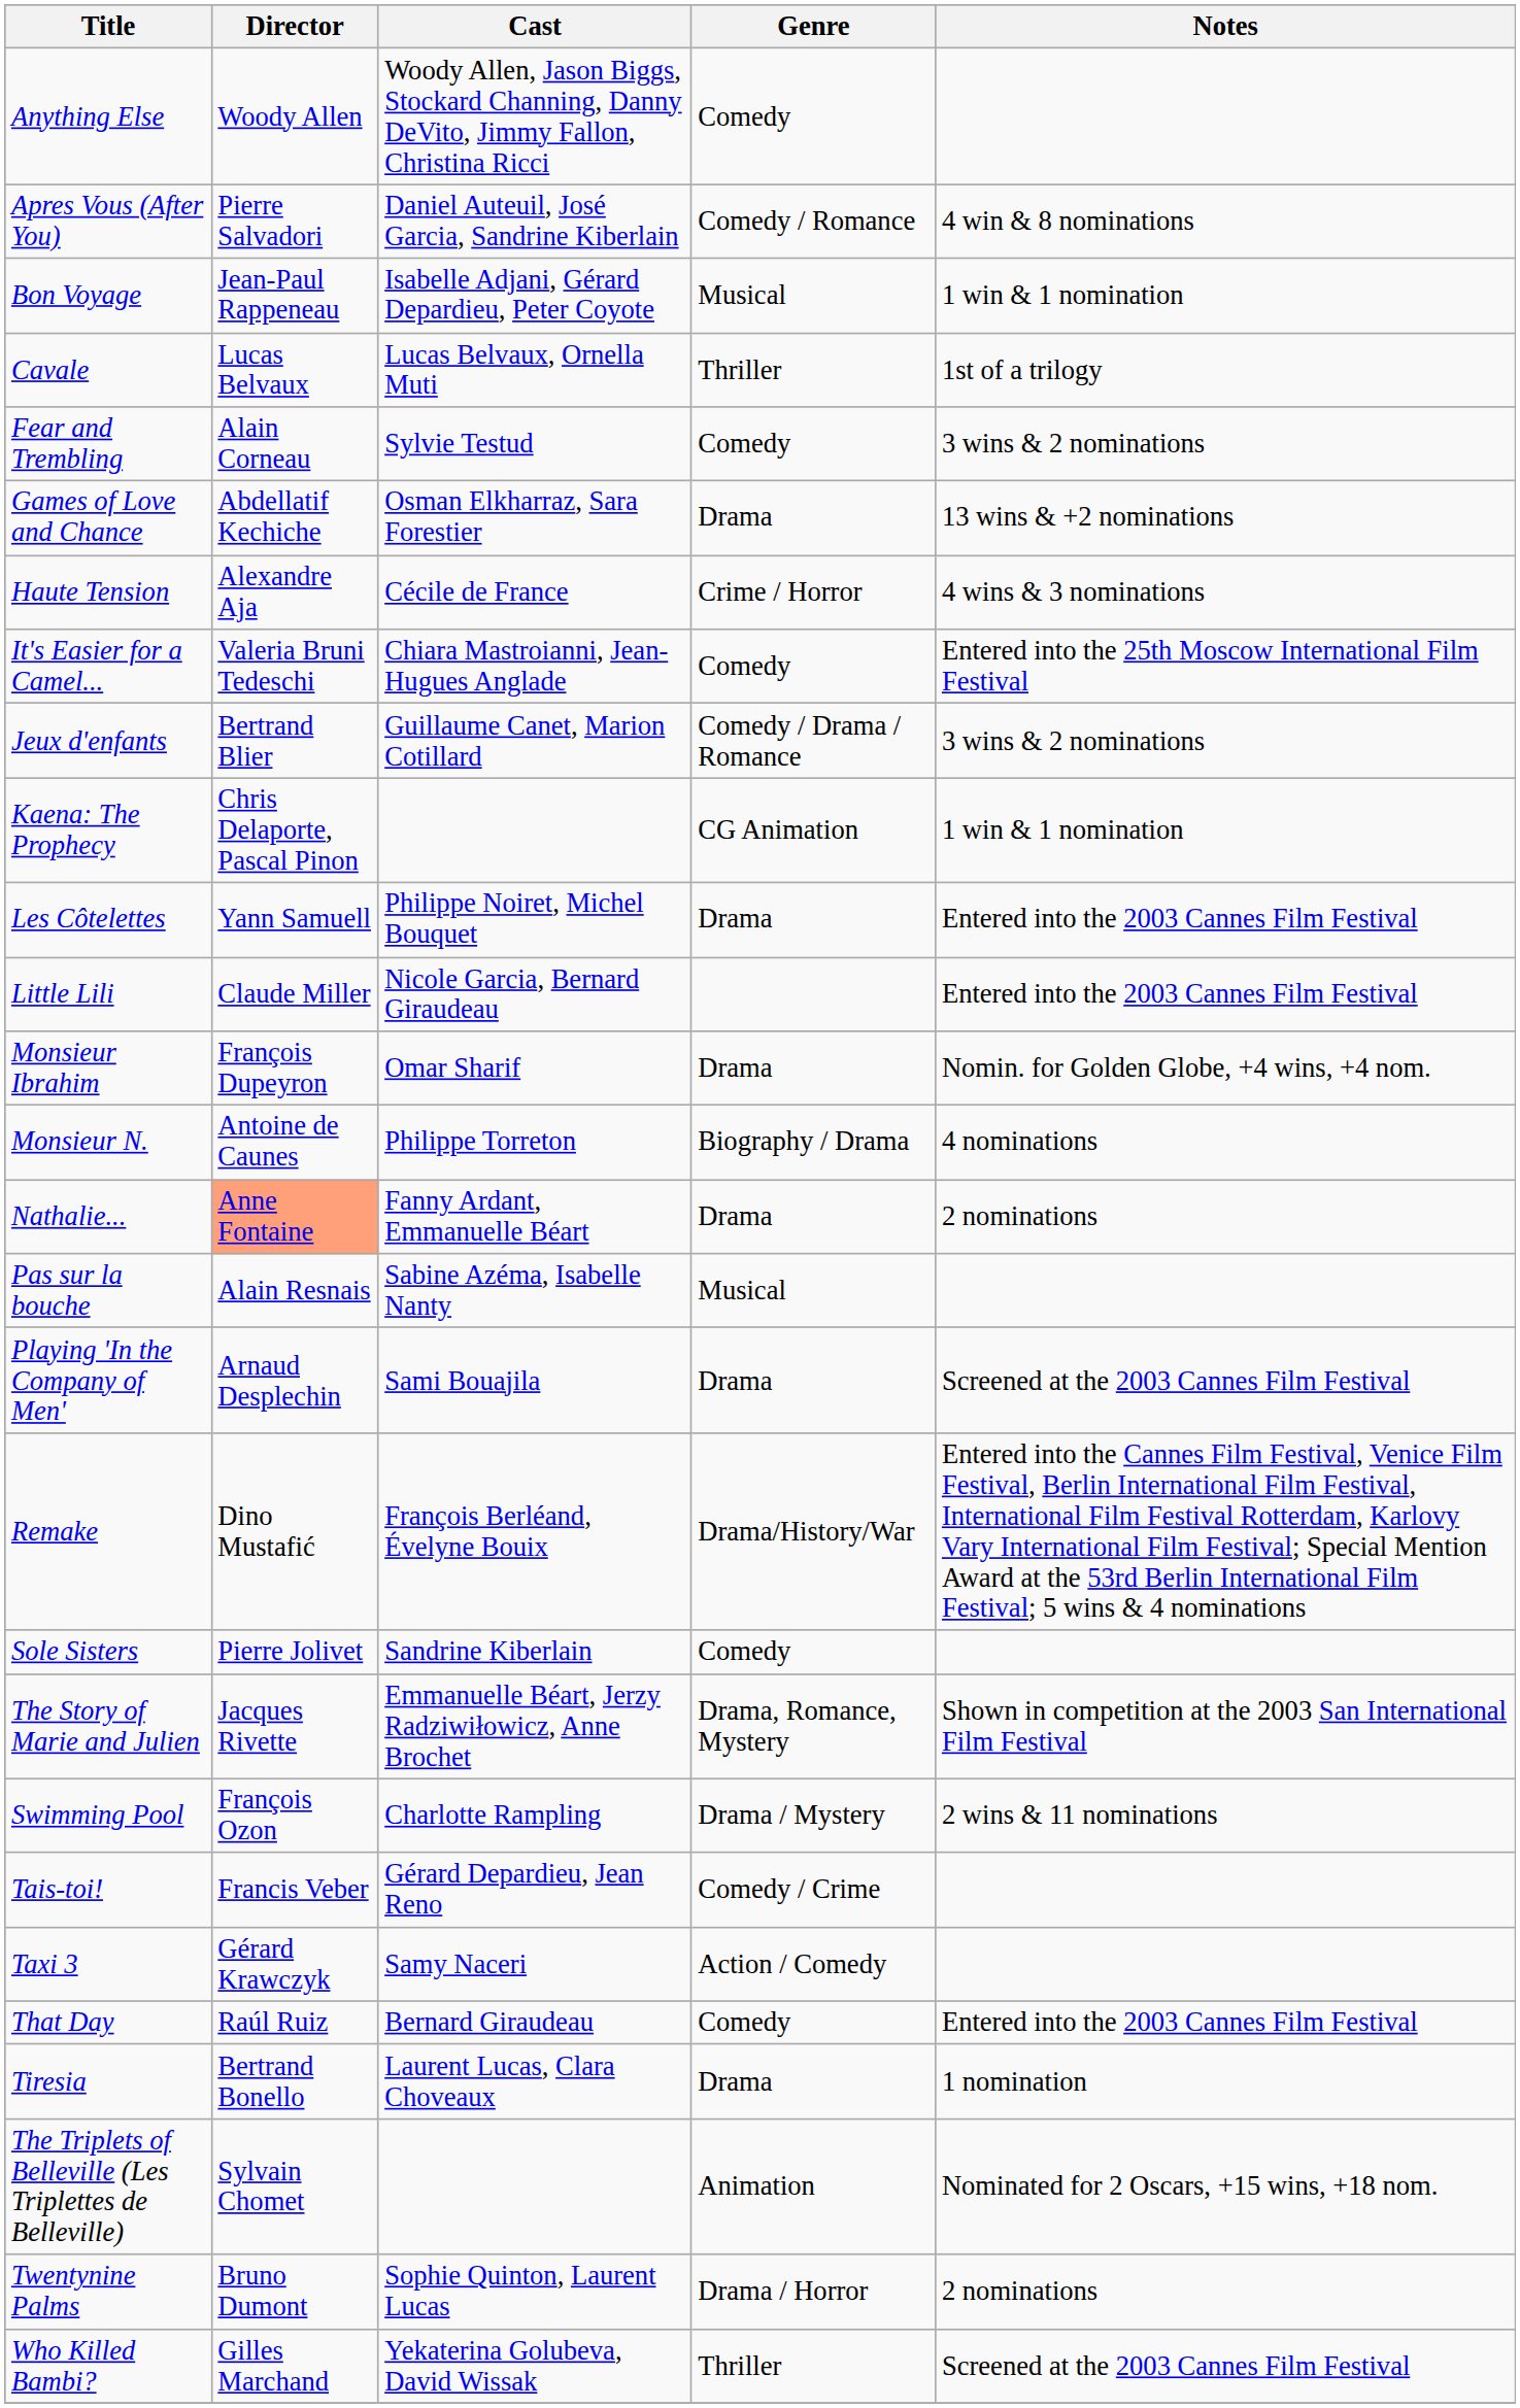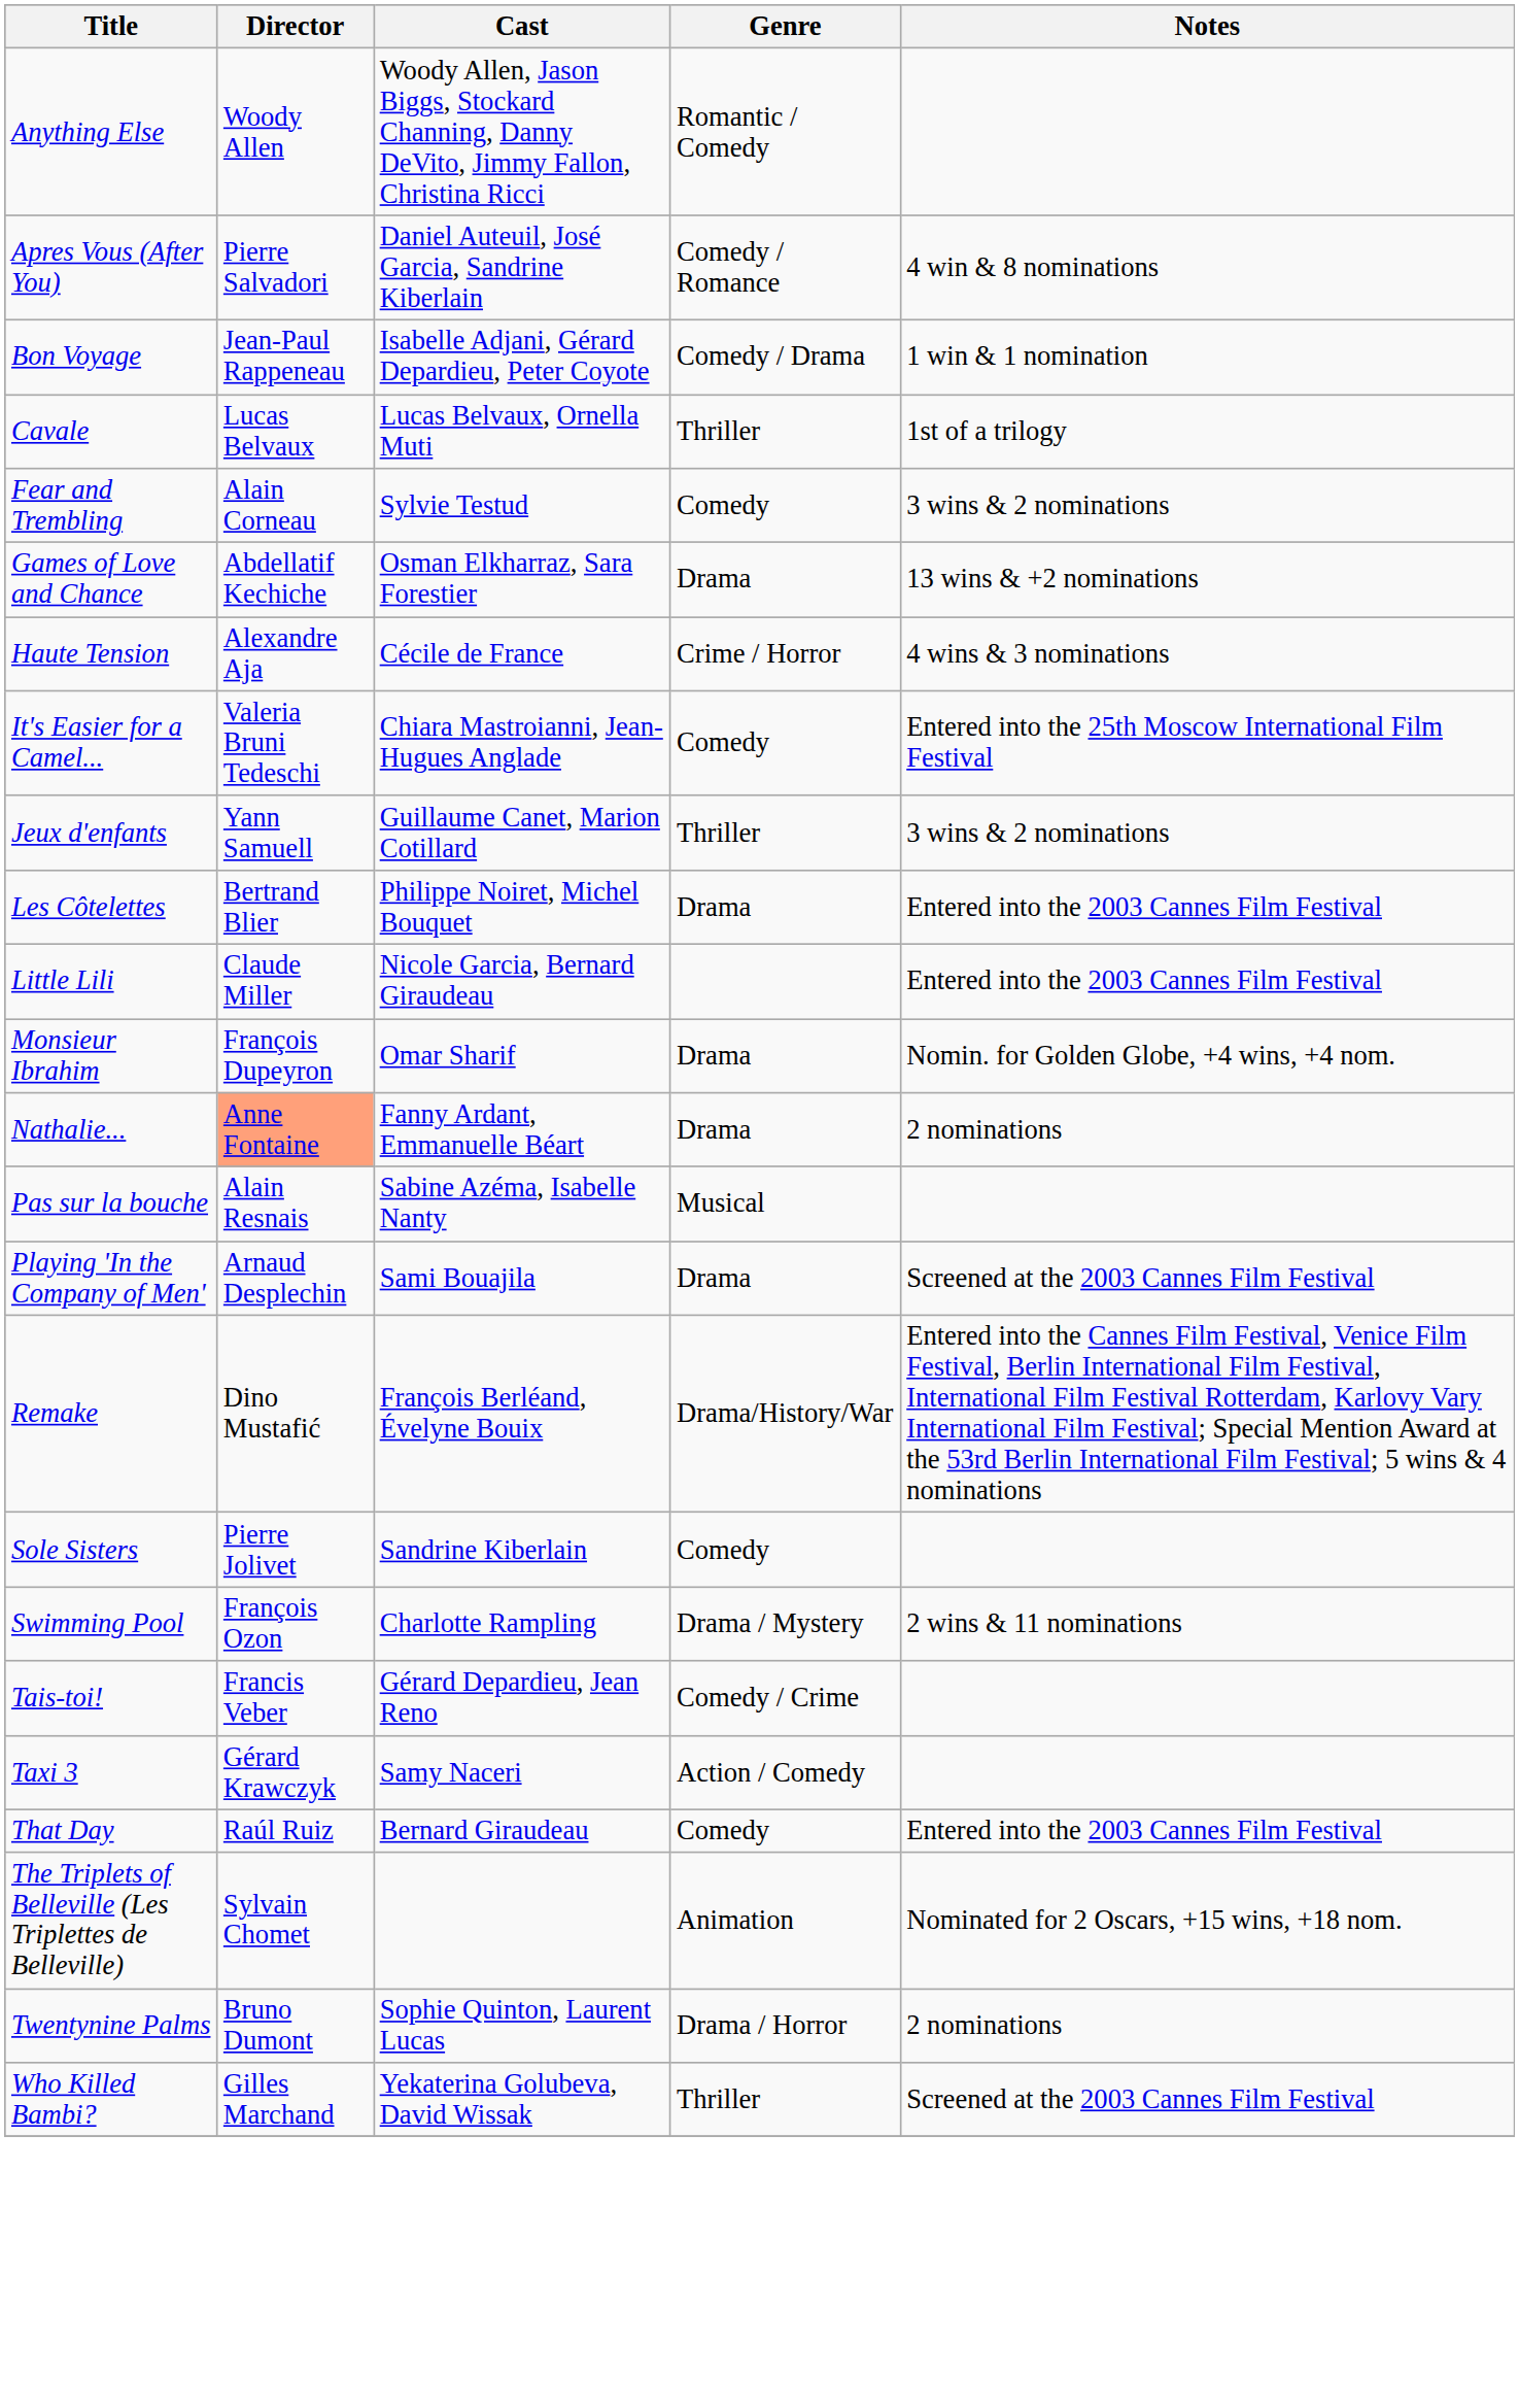 <table class="wikitable sortable" width="100%">
 <tr>
 <th>Title</th>
 <th>Director</th>
 <th>Cast</th>
 <th>Genre</th>
 <th>Notes</th>
 </tr>
 <tr>
 <td><em><a href='#'>Anything Else</a></em></td>
 <td><a href='#'>Woody Allen</a></td>
 <td>Woody Allen, <a href='#'>Jason Biggs</a>, <a href='#'>Stockard Channing</a>, <a href='#'>Danny DeVito</a>, <a href='#'>Jimmy Fallon</a>, <a href='#'>Christina Ricci</a></td>
-<td>Comedy</td>
+<td>Romantic / Comedy</td>
 <td></td>
 </tr>
 <tr>
 <td><em><a href='#'>Apres Vous (After You)</a></em></td>
 <td><a href='#'>Pierre Salvadori</a></td>
 <td><a href='#'>Daniel Auteuil</a>, <a href='#'>José Garcia</a>, <a href='#'>Sandrine Kiberlain</a></td>
 <td>Comedy / Romance</td>
 <td>4 win & 8 nominations</td>
 </tr>
 <tr>
 <td><em><a href='#'>Bon Voyage</a></em></td>
 <td><a href='#'>Jean-Paul Rappeneau</a></td>
 <td><a href='#'>Isabelle Adjani</a>, <a href='#'>Gérard Depardieu</a>, <a href='#'>Peter Coyote</a></td>
-<td>Musical</td>
+<td>Comedy / Drama</td>
 <td>1 win & 1 nomination</td>
 </tr>
 <tr>
 <td><em><a href='#'>Cavale</a></em></td>
 <td><a href='#'>Lucas Belvaux</a></td>
 <td><a href='#'>Lucas Belvaux</a>, <a href='#'>Ornella Muti</a></td>
 <td>Thriller</td>
 <td>1st of a trilogy</td>
 </tr>
 <tr>
 <td><em><a href='#'>Fear and Trembling</a></em></td>
 <td><a href='#'>Alain Corneau</a></td>
 <td><a href='#'>Sylvie Testud</a></td>
 <td>Comedy</td>
 <td>3 wins & 2 nominations</td>
 </tr>
 <tr>
 <td><em><a href='#'>Games of Love and Chance</a></em></td>
 <td><a href='#'>Abdellatif Kechiche</a></td>
 <td><a href='#'>Osman Elkharraz</a>, <a href='#'>Sara Forestier</a></td>
 <td>Drama</td>
 <td>13 wins & +2 nominations</td>
 </tr>
 <tr>
 <td><em><a href='#'>Haute Tension</a></em></td>
 <td><a href='#'>Alexandre Aja</a></td>
 <td><a href='#'>Cécile de France</a></td>
 <td>Crime / Horror</td>
 <td>4 wins & 3 nominations</td>
 </tr>
 <tr>
 <td><em><a href='#'>It's Easier for a Camel...</a></em></td>
 <td><a href='#'>Valeria Bruni Tedeschi</a></td>
 <td><a href='#'>Chiara Mastroianni</a>, <a href='#'>Jean-Hugues Anglade</a></td>
 <td>Comedy</td>
 <td>Entered into the <a href='#'>25th Moscow International Film Festival</a></td>
 </tr>
 <tr>
 <td><em><a href='#'>Jeux d'enfants</a></em></td>
-<td><a href='#'>Bertrand Blier</a></td>
+<td><a href='#'>Yann Samuell</a></td>
 <td><a href='#'>Guillaume Canet</a>, <a href='#'>Marion Cotillard</a></td>
-<td>Comedy / Drama / Romance</td>
+<td>Thriller</td>
 <td>3 wins & 2 nominations</td>
 </tr>
 <tr>
-<td><em><a href='#'>Kaena: The Prophecy</a></em></td>
-<td><a href='#'>Chris Delaporte</a>, <a href='#'>Pascal Pinon</a></td>
-<td></td>
-<td>CG Animation</td>
-<td>1 win & 1 nomination</td>
-</tr>
-<tr>
 <td><em><a href='#'>Les Côtelettes</a></em></td>
-<td><a href='#'>Yann Samuell</a></td>
+<td><a href='#'>Bertrand Blier</a></td>
 <td><a href='#'>Philippe Noiret</a>, <a href='#'>Michel Bouquet</a></td>
 <td>Drama</td>
 <td>Entered into the <a href='#'>2003 Cannes Film Festival</a></td>
 </tr>
 <tr>
 <td><em><a href='#'>Little Lili</a></em></td>
 <td><a href='#'>Claude Miller</a></td>
 <td><a href='#'>Nicole Garcia</a>, <a href='#'>Bernard Giraudeau</a></td>
 <td></td>
 <td>Entered into the <a href='#'>2003 Cannes Film Festival</a></td>
 </tr>
 <tr>
 <td><em><a href='#'>Monsieur Ibrahim</a></em></td>
 <td><a href='#'>François Dupeyron</a></td>
 <td><a href='#'>Omar Sharif</a></td>
 <td>Drama</td>
 <td>Nomin. for Golden Globe, +4 wins, +4 nom.</td>
-</tr>
-<tr>
-<td><em><a href='#'>Monsieur N.</a></em></td>
-<td><a href='#'>Antoine de Caunes</a></td>
-<td><a href='#'>Philippe Torreton</a></td>
-<td>Biography / Drama</td>
-<td>4 nominations</td>
 </tr>
 <tr>
 <td><em><a href='#'>Nathalie...</a></em></td>
 <td style="background: lightsalmon;"><a href='#'>Anne Fontaine</a></td>
 <td><a href='#'>Fanny Ardant</a>, <a href='#'>Emmanuelle Béart</a></td>
 <td>Drama</td>
 <td>2 nominations</td>
 </tr>
 <tr>
 <td><em><a href='#'>Pas sur la bouche</a></em></td>
 <td><a href='#'>Alain Resnais</a></td>
 <td><a href='#'>Sabine Azéma</a>, <a href='#'>Isabelle Nanty</a></td>
 <td>Musical</td>
 <td></td>
 </tr>
 <tr>
 <td><em><a href='#'>Playing 'In the Company of Men'</a></em></td>
 <td><a href='#'>Arnaud Desplechin</a></td>
 <td><a href='#'>Sami Bouajila</a></td>
 <td>Drama</td>
 <td>Screened at the <a href='#'>2003 Cannes Film Festival</a></td>
 </tr>
 <tr>
 <td><em><a href='#'>Remake</a></em></td>
 <td>Dino Mustafić</td>
 <td><a href='#'>François Berléand</a>, <a href='#'>Évelyne Bouix</a></td>
 <td>Drama/History/War</td>
 <td>Entered into the <a href='#'>Cannes Film Festival</a>, <a href='#'>Venice Film Festival</a>, <a href='#'>Berlin International Film Festival</a>, <a href='#'>International Film Festival Rotterdam</a>, <a href='#'>Karlovy Vary International Film Festival</a>; Special Mention Award at the <a href='#'>53rd Berlin International Film Festival</a>; 5 wins & 4 nominations</td>
 </tr>
 <tr>
 <td><em><a href='#'>Sole Sisters</a></em></td>
 <td><a href='#'>Pierre Jolivet</a></td>
 <td><a href='#'>Sandrine Kiberlain</a></td>
 <td>Comedy</td>
 <td></td>
 </tr>
 <tr>
-<td><em><a href='#'>The Story of Marie and Julien</a></em></td>
-<td><a href='#'>Jacques Rivette</a></td>
-<td><a href='#'>Emmanuelle Béart</a>, <a href='#'>Jerzy Radziwiłowicz</a>, <a href='#'>Anne Brochet</a></td>
-<td>Drama, Romance, Mystery</td>
-<td>Shown in competition at the 2003 <a href='#'>San International Film Festival</a></td>
-</tr>
-<tr>
 <td><em><a href='#'>Swimming Pool</a></em></td>
 <td><a href='#'>François Ozon</a></td>
 <td><a href='#'>Charlotte Rampling</a></td>
 <td>Drama / Mystery</td>
 <td>2 wins & 11 nominations</td>
 </tr>
 <tr>
 <td><em><a href='#'>Tais-toi!</a></em></td>
 <td><a href='#'>Francis Veber</a></td>
 <td><a href='#'>Gérard Depardieu</a>, <a href='#'>Jean Reno</a></td>
 <td>Comedy / Crime</td>
 <td></td>
 </tr>
 <tr>
 <td><em><a href='#'>Taxi 3</a></em></td>
 <td><a href='#'>Gérard Krawczyk</a></td>
 <td><a href='#'>Samy Naceri</a></td>
 <td>Action / Comedy</td>
 <td></td>
 </tr>
 <tr>
 <td><em><a href='#'>That Day</a></em></td>
 <td><a href='#'>Raúl Ruiz</a></td>
 <td><a href='#'>Bernard Giraudeau</a></td>
 <td>Comedy</td>
 <td>Entered into the <a href='#'>2003 Cannes Film Festival</a></td>
 </tr>
 <tr>
-<td><em><a href='#'>Tiresia</a></em></td>
-<td><a href='#'>Bertrand Bonello</a></td>
-<td><a href='#'>Laurent Lucas</a>, <a href='#'>Clara Choveaux</a></td>
-<td>Drama</td>
-<td>1 nomination</td>
-</tr>
-<tr>
 <td><em><a href='#'>The Triplets of Belleville</a> (Les Triplettes de Belleville)</em></td>
 <td><a href='#'>Sylvain Chomet</a></td>
 <td></td>
 <td>Animation</td>
 <td>Nominated for 2 Oscars, +15 wins, +18 nom.</td>
 </tr>
 <tr>
 <td><em><a href='#'>Twentynine Palms</a></em></td>
 <td><a href='#'>Bruno Dumont</a></td>
 <td><a href='#'>Sophie Quinton</a>, <a href='#'>Laurent Lucas</a></td>
 <td>Drama / Horror</td>
 <td>2 nominations</td>
 </tr>
 <tr>
 <td><em><a href='#'>Who Killed Bambi?</a></em></td>
 <td><a href='#'>Gilles Marchand</a></td>
 <td><a href='#'>Yekaterina Golubeva</a>, <a href='#'>David Wissak</a></td>
 <td>Thriller</td>
 <td>Screened at the <a href='#'>2003 Cannes Film Festival</a></td>
 </tr>
 <tr>
 </tr>
 </table>
